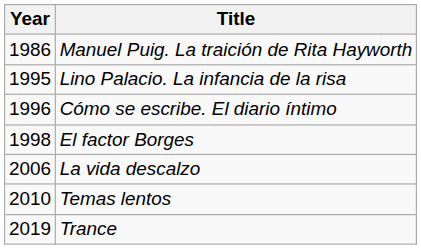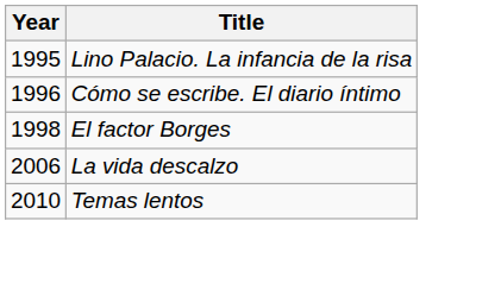 <table class="wikitable">
 <tr>
 <th>Year</th>
 <th>Title</th>
-</tr>
-<tr>
-<td>1986</td>
-<td><em>Manuel Puig. La traición de Rita Hayworth</em></td>
 </tr>
 <tr>
 <td>1995</td>
 <td><em>Lino Palacio. La infancia de la risa</em></td>
 </tr>
 <tr>
 <td>1996</td>
 <td><em>Cómo se escribe. El diario íntimo</em></td>
 </tr>
 <tr>
 <td>1998</td>
 <td><em>El factor Borges</em></td>
 </tr>
 <tr>
 <td>2006</td>
 <td><em>La vida descalzo</em></td>
 </tr>
 <tr>
 <td>2010</td>
 <td><em>Temas lentos</em></td>
 </tr>
-<tr>
-<td>2019</td>
-<td><em>Trance</em></td>
-</tr>
 </table>
